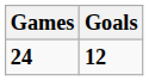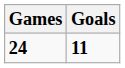 <table class="wikitable">
 <tr>
 <th>Games</th>
 <th>Goals</th>
 </tr>
 <tr>
 <td><strong>24</strong></td>
-<td><strong>12</strong></td>
+<td><strong>11</strong></td>
 </tr>
 </table>
